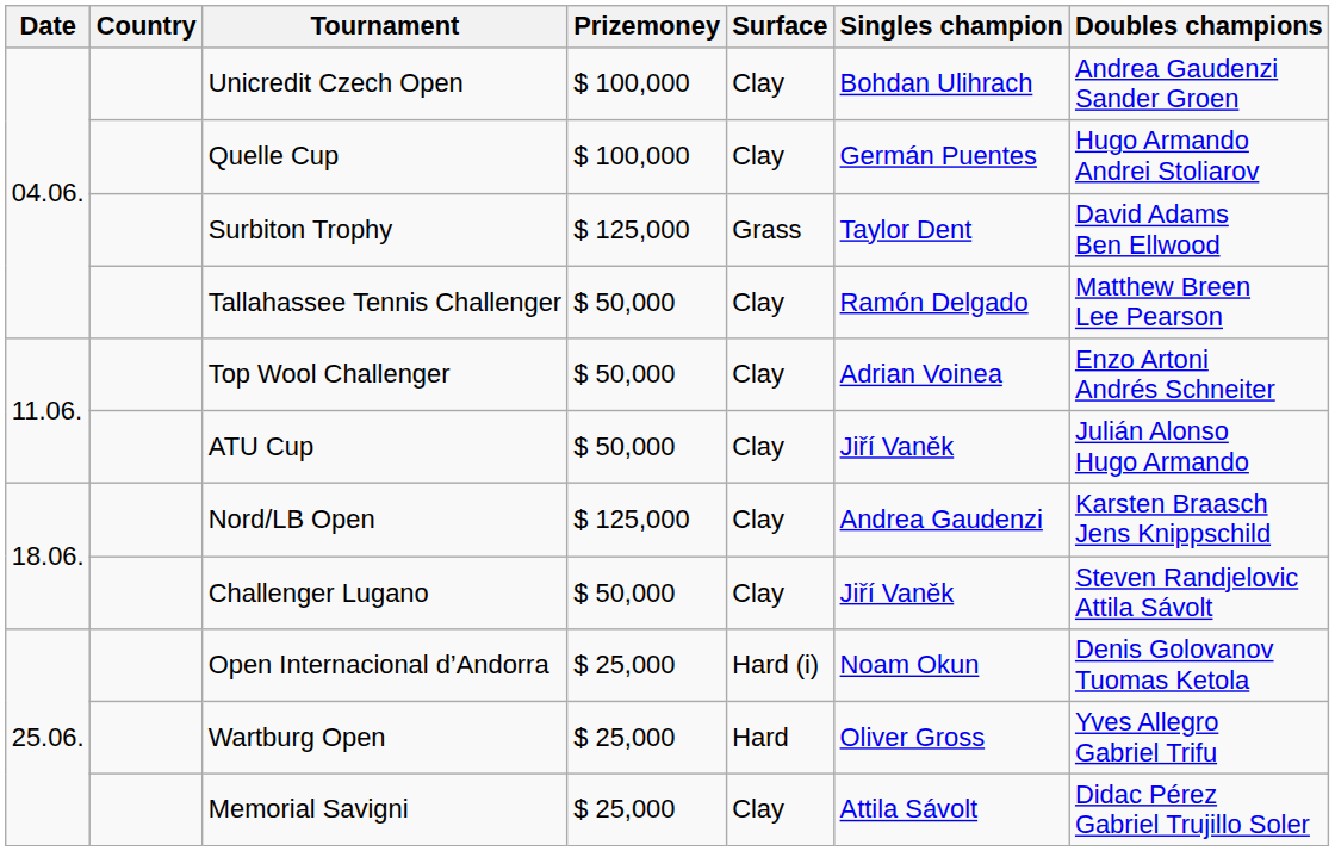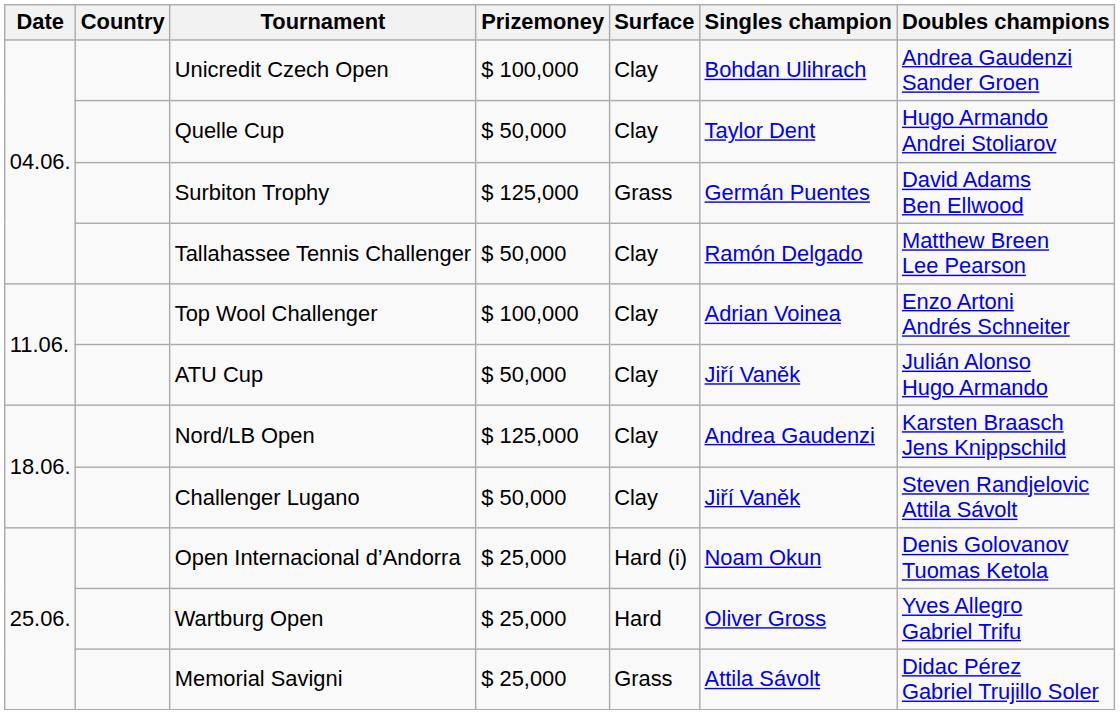 <table class="sortable wikitable" style=font-size:97%>
 <tr>
 <th>Date</th>
 <th>Country</th>
 <th>Tournament</th>
 <th>Prizemoney</th>
 <th>Surface</th>
 <th>Singles champion</th>
 <th>Doubles champions</th>
 </tr>
 <tr>
 <td rowspan="4">04.06.</td>
 <td></td>
 <td>Unicredit Czech Open</td>
 <td>$ 100,000</td>
 <td>Clay</td>
 <td> <a href='#'>Bohdan Ulihrach</a></td>
 <td> <a href='#'>Andrea Gaudenzi</a> <br>  <a href='#'>Sander Groen</a></td>
 </tr>
 <tr>
 <td></td>
 <td>Quelle Cup</td>
-<td>$ 100,000</td>
+<td>$ 50,000</td>
 <td>Clay</td>
-<td> <a href='#'>Germán Puentes</a></td>
+<td> <a href='#'>Taylor Dent</a></td>
 <td> <a href='#'>Hugo Armando</a> <br>  <a href='#'>Andrei Stoliarov</a></td>
 </tr>
 <tr>
 <td></td>
 <td>Surbiton Trophy</td>
 <td>$ 125,000</td>
 <td>Grass</td>
-<td> <a href='#'>Taylor Dent</a></td>
+<td> <a href='#'>Germán Puentes</a></td>
 <td> <a href='#'>David Adams</a> <br>  <a href='#'>Ben Ellwood</a></td>
 </tr>
 <tr>
 <td></td>
 <td>Tallahassee Tennis Challenger</td>
 <td>$ 50,000</td>
 <td>Clay</td>
 <td> <a href='#'>Ramón Delgado</a></td>
 <td> <a href='#'>Matthew Breen</a> <br>  <a href='#'>Lee Pearson</a></td>
 </tr>
 <tr>
 <td rowspan="2">11.06.</td>
 <td></td>
 <td>Top Wool Challenger</td>
-<td>$ 50,000</td>
+<td>$ 100,000</td>
 <td>Clay</td>
 <td> <a href='#'>Adrian Voinea</a></td>
 <td> <a href='#'>Enzo Artoni</a> <br>  <a href='#'>Andrés Schneiter</a></td>
 </tr>
 <tr>
 <td></td>
 <td>ATU Cup</td>
 <td>$ 50,000</td>
 <td>Clay</td>
 <td> <a href='#'>Jiří Vaněk</a></td>
 <td> <a href='#'>Julián Alonso</a><br> <a href='#'>Hugo Armando</a></td>
 </tr>
 <tr>
 <td rowspan="2">18.06.</td>
 <td></td>
 <td>Nord/LB Open</td>
 <td>$ 125,000</td>
 <td>Clay</td>
 <td> <a href='#'>Andrea Gaudenzi</a></td>
 <td> <a href='#'>Karsten Braasch</a> <br>  <a href='#'>Jens Knippschild</a></td>
 </tr>
 <tr>
 <td></td>
 <td>Challenger Lugano</td>
 <td>$ 50,000</td>
 <td>Clay</td>
 <td> <a href='#'>Jiří Vaněk</a></td>
 <td> <a href='#'>Steven Randjelovic</a> <br>  <a href='#'>Attila Sávolt</a></td>
 </tr>
 <tr>
 <td rowspan="3">25.06.</td>
 <td></td>
 <td>Open Internacional d’Andorra</td>
 <td>$ 25,000</td>
 <td>Hard (i)</td>
 <td> <a href='#'>Noam Okun</a></td>
 <td> <a href='#'>Denis Golovanov</a><br> <a href='#'>Tuomas Ketola</a></td>
 </tr>
 <tr>
 <td></td>
 <td>Wartburg Open</td>
 <td>$ 25,000</td>
 <td>Hard</td>
 <td> <a href='#'>Oliver Gross</a></td>
 <td> <a href='#'>Yves Allegro</a><br> <a href='#'>Gabriel Trifu</a></td>
 </tr>
 <tr>
 <td></td>
 <td>Memorial Savigni</td>
 <td>$ 25,000</td>
-<td>Clay</td>
+<td>Grass</td>
 <td> <a href='#'>Attila Sávolt</a></td>
 <td> <a href='#'>Didac Pérez</a><br> <a href='#'>Gabriel Trujillo Soler</a></td>
 </tr>
 </table>
